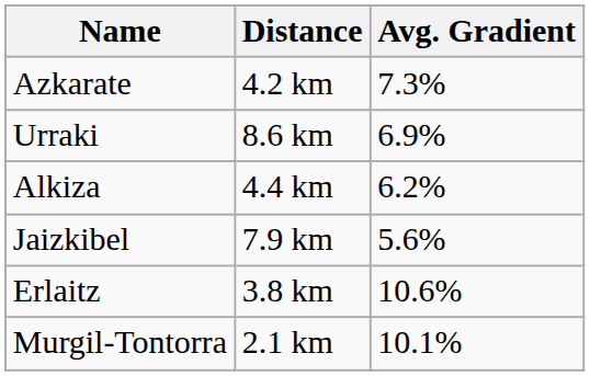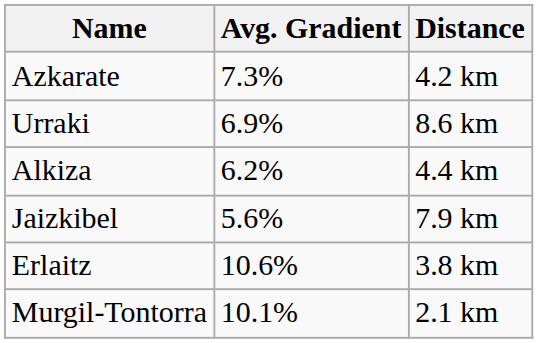 <table class="wikitable">
 <tr>
 <th>Name</th>
+<th>Avg. Gradient</th>
 <th>Distance</th>
-<th>Avg. Gradient</th>
 </tr>
 <tr>
 <td>Azkarate</td>
+<td>7.3%</td>
 <td>4.2 km</td>
-<td>7.3%</td>
 </tr>
 <tr>
 <td>Urraki</td>
+<td>6.9%</td>
 <td>8.6 km</td>
-<td>6.9%</td>
 </tr>
 <tr>
 <td>Alkiza</td>
+<td>6.2%</td>
 <td>4.4 km</td>
-<td>6.2%</td>
 </tr>
 <tr>
 <td>Jaizkibel</td>
+<td>5.6%</td>
 <td>7.9 km</td>
-<td>5.6%</td>
 </tr>
 <tr>
 <td>Erlaitz</td>
+<td>10.6%</td>
 <td>3.8 km</td>
-<td>10.6%</td>
 </tr>
 <tr>
 <td>Murgil-Tontorra</td>
+<td>10.1%</td>
 <td>2.1 km</td>
-<td>10.1%</td>
 </tr>
 </table>
